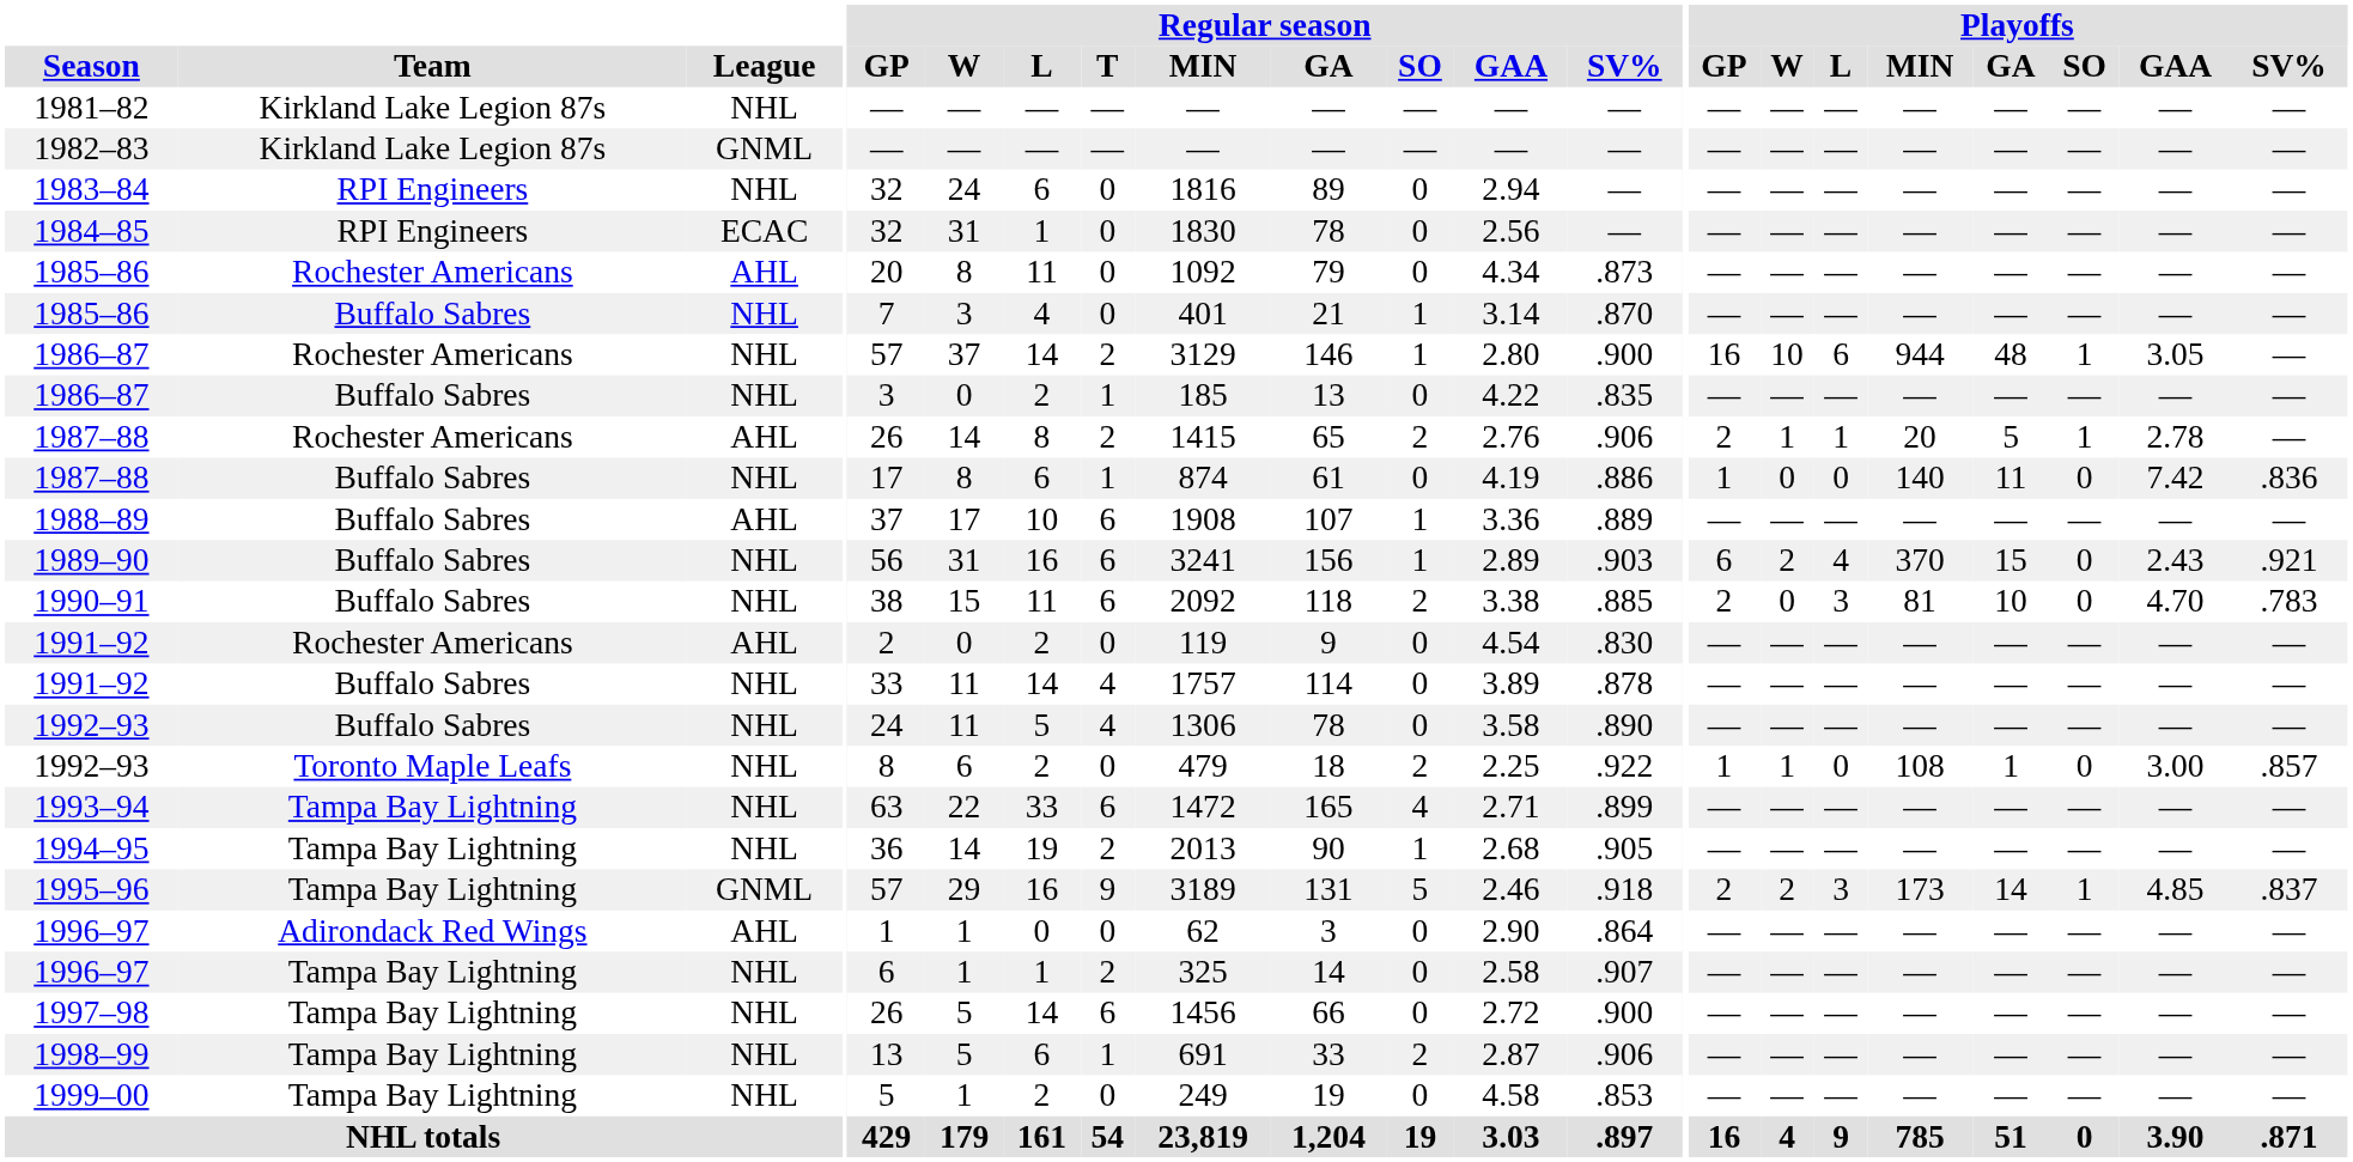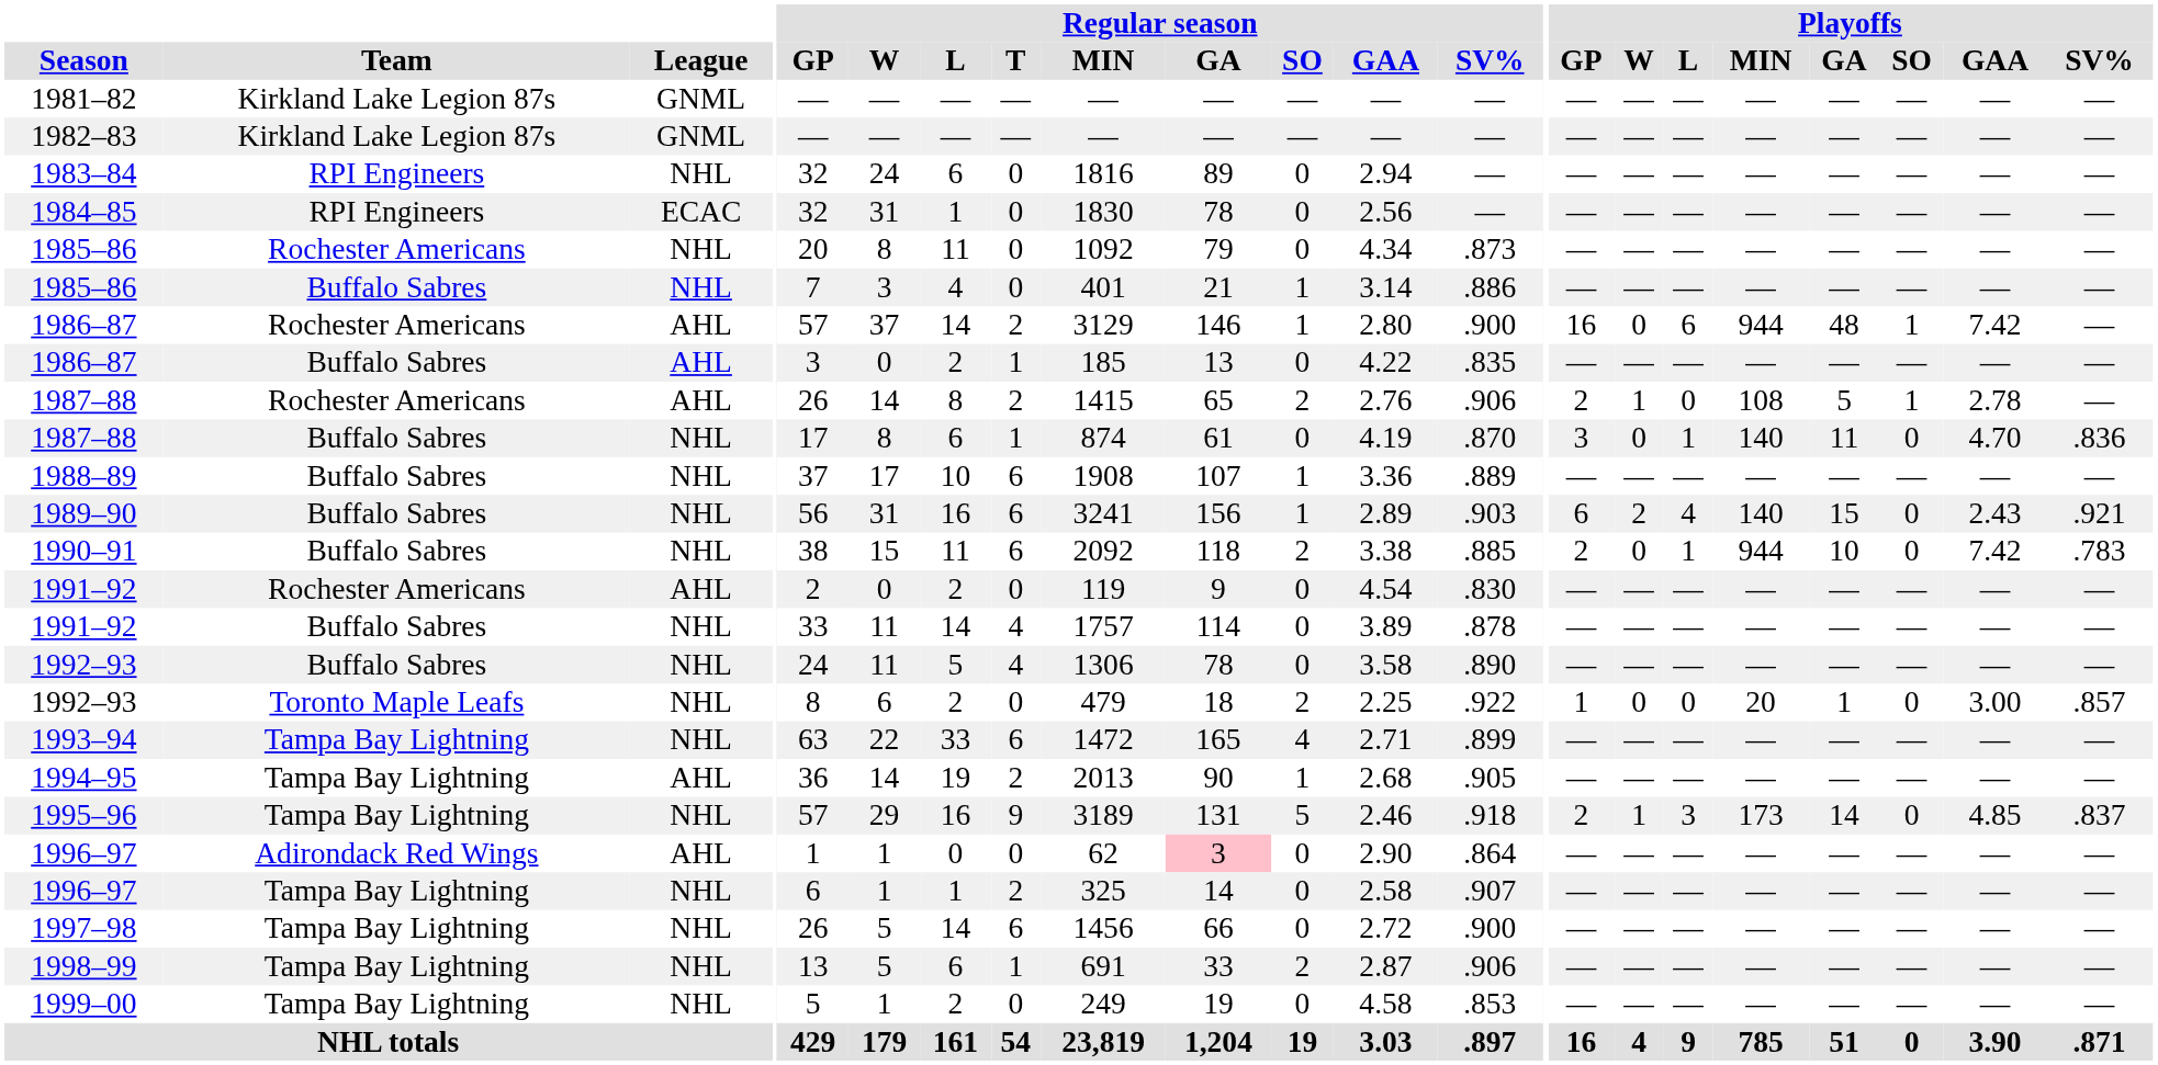 <table border="0" cellpadding="1" cellspacing="0" style="width:90%; text-align:center;">
 <tr bgcolor="#e0e0e0">
 <th colspan="3" bgcolor="#ffffff"></th>
 <th rowspan="99" bgcolor="#ffffff"></th>
 <th colspan="9" bgcolor="#e0e0e0"><a href='#'>Regular season</a></th>
 <th rowspan="99" bgcolor="#ffffff"></th>
 <th colspan="8" bgcolor="#e0e0e0"><a href='#'>Playoffs</a></th>
 </tr>
 <tr bgcolor="#e0e0e0">
 <th><a href='#'>Season</a></th>
 <th>Team</th>
 <th>League</th>
 <th>GP</th>
 <th>W</th>
 <th>L</th>
 <th>T</th>
 <th>MIN</th>
 <th>GA</th>
 <th><a href='#'>SO</a></th>
 <th><a href='#'>GAA</a></th>
 <th><a href='#'>SV%</a></th>
 <th>GP</th>
 <th>W</th>
 <th>L</th>
 <th>MIN</th>
 <th>GA</th>
 <th>SO</th>
 <th>GAA</th>
 <th>SV%</th>
 </tr>
 <tr>
 <td>1981–82</td>
 <td>Kirkland Lake Legion 87s</td>
-<td>NHL</td>
+<td>GNML</td>
 <td>—</td>
 <td>—</td>
 <td>—</td>
 <td>—</td>
 <td>—</td>
 <td>—</td>
 <td>—</td>
 <td>—</td>
 <td>—</td>
 <td>—</td>
 <td>—</td>
 <td>—</td>
 <td>—</td>
 <td>—</td>
 <td>—</td>
 <td>—</td>
 <td>—</td>
 </tr>
 <tr bgcolor="#f0f0f0">
 <td>1982–83</td>
 <td>Kirkland Lake Legion 87s</td>
 <td>GNML</td>
 <td>—</td>
 <td>—</td>
 <td>—</td>
 <td>—</td>
 <td>—</td>
 <td>—</td>
 <td>—</td>
 <td>—</td>
 <td>—</td>
 <td>—</td>
 <td>—</td>
 <td>—</td>
 <td>—</td>
 <td>—</td>
 <td>—</td>
 <td>—</td>
 <td>—</td>
 </tr>
 <tr>
 <td><a href='#'>1983–84</a></td>
 <td><a href='#'>RPI Engineers</a></td>
 <td>NHL</td>
 <td>32</td>
 <td>24</td>
 <td>6</td>
 <td>0</td>
 <td>1816</td>
 <td>89</td>
 <td>0</td>
 <td>2.94</td>
 <td>—</td>
 <td>—</td>
 <td>—</td>
 <td>—</td>
 <td>—</td>
 <td>—</td>
 <td>—</td>
 <td>—</td>
 <td>—</td>
 </tr>
 <tr bgcolor="#f0f0f0">
 <td><a href='#'>1984–85</a></td>
 <td>RPI Engineers</td>
 <td>ECAC</td>
 <td>32</td>
 <td>31</td>
 <td>1</td>
 <td>0</td>
 <td>1830</td>
 <td>78</td>
 <td>0</td>
 <td>2.56</td>
 <td>—</td>
 <td>—</td>
 <td>—</td>
 <td>—</td>
 <td>—</td>
 <td>—</td>
 <td>—</td>
 <td>—</td>
 <td>—</td>
 </tr>
 <tr>
 <td><a href='#'>1985–86</a></td>
 <td><a href='#'>Rochester Americans</a></td>
-<td><a href='#'>AHL</a></td>
+<td>NHL</td>
 <td>20</td>
 <td>8</td>
 <td>11</td>
 <td>0</td>
 <td>1092</td>
 <td>79</td>
 <td>0</td>
 <td>4.34</td>
 <td>.873</td>
 <td>—</td>
 <td>—</td>
 <td>—</td>
 <td>—</td>
 <td>—</td>
 <td>—</td>
 <td>—</td>
 <td>—</td>
 </tr>
 <tr bgcolor="#f0f0f0">
 <td><a href='#'>1985–86</a></td>
 <td><a href='#'>Buffalo Sabres</a></td>
 <td><a href='#'>NHL</a></td>
 <td>7</td>
 <td>3</td>
 <td>4</td>
 <td>0</td>
 <td>401</td>
 <td>21</td>
 <td>1</td>
 <td>3.14</td>
-<td>.870</td>
+<td>.886</td>
 <td>—</td>
 <td>—</td>
 <td>—</td>
 <td>—</td>
 <td>—</td>
 <td>—</td>
 <td>—</td>
 <td>—</td>
 </tr>
 <tr>
 <td><a href='#'>1986–87</a></td>
 <td>Rochester Americans</td>
-<td>NHL</td>
+<td>AHL</td>
 <td>57</td>
 <td>37</td>
 <td>14</td>
 <td>2</td>
 <td>3129</td>
 <td>146</td>
 <td>1</td>
 <td>2.80</td>
 <td>.900</td>
 <td>16</td>
-<td>10</td>
+<td>0</td>
 <td>6</td>
 <td>944</td>
 <td>48</td>
 <td>1</td>
-<td>3.05</td>
+<td>7.42</td>
 <td>—</td>
 </tr>
 <tr bgcolor="#f0f0f0">
 <td><a href='#'>1986–87</a></td>
 <td>Buffalo Sabres</td>
-<td>NHL</td>
+<td><a href='#'>AHL</a></td>
 <td>3</td>
 <td>0</td>
 <td>2</td>
 <td>1</td>
 <td>185</td>
 <td>13</td>
 <td>0</td>
 <td>4.22</td>
 <td>.835</td>
 <td>—</td>
 <td>—</td>
 <td>—</td>
 <td>—</td>
 <td>—</td>
 <td>—</td>
 <td>—</td>
 <td>—</td>
 </tr>
 <tr>
 <td><a href='#'>1987–88</a></td>
 <td>Rochester Americans</td>
 <td>AHL</td>
 <td>26</td>
 <td>14</td>
 <td>8</td>
 <td>2</td>
 <td>1415</td>
 <td>65</td>
 <td>2</td>
 <td>2.76</td>
 <td>.906</td>
 <td>2</td>
 <td>1</td>
-<td>1</td>
-<td>20</td>
+<td>0</td>
+<td>108</td>
 <td>5</td>
 <td>1</td>
 <td>2.78</td>
 <td>—</td>
 </tr>
 <tr bgcolor="#f0f0f0">
 <td><a href='#'>1987–88</a></td>
 <td>Buffalo Sabres</td>
 <td>NHL</td>
 <td>17</td>
 <td>8</td>
 <td>6</td>
 <td>1</td>
 <td>874</td>
 <td>61</td>
 <td>0</td>
 <td>4.19</td>
-<td>.886</td>
+<td>.870</td>
+<td>3</td>
+<td>0</td>
 <td>1</td>
-<td>0</td>
-<td>0</td>
 <td>140</td>
 <td>11</td>
 <td>0</td>
-<td>7.42</td>
+<td>4.70</td>
 <td>.836</td>
 </tr>
 <tr>
 <td><a href='#'>1988–89</a></td>
 <td>Buffalo Sabres</td>
-<td>AHL</td>
+<td>NHL</td>
 <td>37</td>
 <td>17</td>
 <td>10</td>
 <td>6</td>
 <td>1908</td>
 <td>107</td>
 <td>1</td>
 <td>3.36</td>
 <td>.889</td>
 <td>—</td>
 <td>—</td>
 <td>—</td>
 <td>—</td>
 <td>—</td>
 <td>—</td>
 <td>—</td>
 <td>—</td>
 </tr>
 <tr bgcolor="#f0f0f0">
 <td><a href='#'>1989–90</a></td>
 <td>Buffalo Sabres</td>
 <td>NHL</td>
 <td>56</td>
 <td>31</td>
 <td>16</td>
 <td>6</td>
 <td>3241</td>
 <td>156</td>
 <td>1</td>
 <td>2.89</td>
 <td>.903</td>
 <td>6</td>
 <td>2</td>
 <td>4</td>
-<td>370</td>
+<td>140</td>
 <td>15</td>
 <td>0</td>
 <td>2.43</td>
 <td>.921</td>
 </tr>
 <tr>
 <td><a href='#'>1990–91</a></td>
 <td>Buffalo Sabres</td>
 <td>NHL</td>
 <td>38</td>
 <td>15</td>
 <td>11</td>
 <td>6</td>
 <td>2092</td>
 <td>118</td>
 <td>2</td>
 <td>3.38</td>
 <td>.885</td>
 <td>2</td>
 <td>0</td>
-<td>3</td>
-<td>81</td>
+<td>1</td>
+<td>944</td>
 <td>10</td>
 <td>0</td>
-<td>4.70</td>
+<td>7.42</td>
 <td>.783</td>
 </tr>
 <tr bgcolor="#f0f0f0">
 <td><a href='#'>1991–92</a></td>
 <td>Rochester Americans</td>
 <td>AHL</td>
 <td>2</td>
 <td>0</td>
 <td>2</td>
 <td>0</td>
 <td>119</td>
 <td>9</td>
 <td>0</td>
 <td>4.54</td>
 <td>.830</td>
 <td>—</td>
 <td>—</td>
 <td>—</td>
 <td>—</td>
 <td>—</td>
 <td>—</td>
 <td>—</td>
 <td>—</td>
 </tr>
 <tr>
 <td><a href='#'>1991–92</a></td>
 <td>Buffalo Sabres</td>
 <td>NHL</td>
 <td>33</td>
 <td>11</td>
 <td>14</td>
 <td>4</td>
 <td>1757</td>
 <td>114</td>
 <td>0</td>
 <td>3.89</td>
 <td>.878</td>
 <td>—</td>
 <td>—</td>
 <td>—</td>
 <td>—</td>
 <td>—</td>
 <td>—</td>
 <td>—</td>
 <td>—</td>
 </tr>
 <tr bgcolor="#f0f0f0">
 <td><a href='#'>1992–93</a></td>
 <td>Buffalo Sabres</td>
 <td>NHL</td>
 <td>24</td>
 <td>11</td>
 <td>5</td>
 <td>4</td>
 <td>1306</td>
 <td>78</td>
 <td>0</td>
 <td>3.58</td>
 <td>.890</td>
 <td>—</td>
 <td>—</td>
 <td>—</td>
 <td>—</td>
 <td>—</td>
 <td>—</td>
 <td>—</td>
 <td>—</td>
 </tr>
 <tr>
 <td>1992–93</td>
 <td><a href='#'>Toronto Maple Leafs</a></td>
 <td>NHL</td>
 <td>8</td>
 <td>6</td>
 <td>2</td>
 <td>0</td>
 <td>479</td>
 <td>18</td>
 <td>2</td>
 <td>2.25</td>
 <td>.922</td>
 <td>1</td>
-<td>1</td>
 <td>0</td>
-<td>108</td>
+<td>0</td>
+<td>20</td>
 <td>1</td>
 <td>0</td>
 <td>3.00</td>
 <td>.857</td>
 </tr>
 <tr bgcolor="#f0f0f0">
 <td><a href='#'>1993–94</a></td>
 <td><a href='#'>Tampa Bay Lightning</a></td>
 <td>NHL</td>
 <td>63</td>
 <td>22</td>
 <td>33</td>
 <td>6</td>
 <td>1472</td>
 <td>165</td>
 <td>4</td>
 <td>2.71</td>
 <td>.899</td>
 <td>—</td>
 <td>—</td>
 <td>—</td>
 <td>—</td>
 <td>—</td>
 <td>—</td>
 <td>—</td>
 <td>—</td>
 </tr>
 <tr>
 <td><a href='#'>1994–95</a></td>
 <td>Tampa Bay Lightning</td>
-<td>NHL</td>
+<td>AHL</td>
 <td>36</td>
 <td>14</td>
 <td>19</td>
 <td>2</td>
 <td>2013</td>
 <td>90</td>
 <td>1</td>
 <td>2.68</td>
 <td>.905</td>
 <td>—</td>
 <td>—</td>
 <td>—</td>
 <td>—</td>
 <td>—</td>
 <td>—</td>
 <td>—</td>
 <td>—</td>
 </tr>
 <tr bgcolor="#f0f0f0">
 <td><a href='#'>1995–96</a></td>
 <td>Tampa Bay Lightning</td>
-<td>GNML</td>
+<td>NHL</td>
 <td>57</td>
 <td>29</td>
 <td>16</td>
 <td>9</td>
 <td>3189</td>
 <td>131</td>
 <td>5</td>
 <td>2.46</td>
 <td>.918</td>
 <td>2</td>
-<td>2</td>
+<td>1</td>
 <td>3</td>
 <td>173</td>
 <td>14</td>
-<td>1</td>
+<td>0</td>
 <td>4.85</td>
 <td>.837</td>
 </tr>
 <tr>
 <td><a href='#'>1996–97</a></td>
 <td><a href='#'>Adirondack Red Wings</a></td>
 <td>AHL</td>
 <td>1</td>
 <td>1</td>
 <td>0</td>
 <td>0</td>
 <td>62</td>
-<td>3</td>
+<td style="background: pink;">3</td>
 <td>0</td>
 <td>2.90</td>
 <td>.864</td>
 <td>—</td>
 <td>—</td>
 <td>—</td>
 <td>—</td>
 <td>—</td>
 <td>—</td>
 <td>—</td>
 <td>—</td>
 </tr>
 <tr bgcolor="#f0f0f0">
 <td><a href='#'>1996–97</a></td>
 <td>Tampa Bay Lightning</td>
 <td>NHL</td>
 <td>6</td>
 <td>1</td>
 <td>1</td>
 <td>2</td>
 <td>325</td>
 <td>14</td>
 <td>0</td>
 <td>2.58</td>
 <td>.907</td>
 <td>—</td>
 <td>—</td>
 <td>—</td>
 <td>—</td>
 <td>—</td>
 <td>—</td>
 <td>—</td>
 <td>—</td>
 </tr>
 <tr>
 <td><a href='#'>1997–98</a></td>
 <td>Tampa Bay Lightning</td>
 <td>NHL</td>
 <td>26</td>
 <td>5</td>
 <td>14</td>
 <td>6</td>
 <td>1456</td>
 <td>66</td>
 <td>0</td>
 <td>2.72</td>
 <td>.900</td>
 <td>—</td>
 <td>—</td>
 <td>—</td>
 <td>—</td>
 <td>—</td>
 <td>—</td>
 <td>—</td>
 <td>—</td>
 </tr>
 <tr bgcolor="#f0f0f0">
 <td><a href='#'>1998–99</a></td>
 <td>Tampa Bay Lightning</td>
 <td>NHL</td>
 <td>13</td>
 <td>5</td>
 <td>6</td>
 <td>1</td>
 <td>691</td>
 <td>33</td>
 <td>2</td>
 <td>2.87</td>
 <td>.906</td>
 <td>—</td>
 <td>—</td>
 <td>—</td>
 <td>—</td>
 <td>—</td>
 <td>—</td>
 <td>—</td>
 <td>—</td>
 </tr>
 <tr>
 <td><a href='#'>1999–00</a></td>
 <td>Tampa Bay Lightning</td>
 <td>NHL</td>
 <td>5</td>
 <td>1</td>
 <td>2</td>
 <td>0</td>
 <td>249</td>
 <td>19</td>
 <td>0</td>
 <td>4.58</td>
 <td>.853</td>
 <td>—</td>
 <td>—</td>
 <td>—</td>
 <td>—</td>
 <td>—</td>
 <td>—</td>
 <td>—</td>
 <td>—</td>
 </tr>
 <tr bgcolor="#e0e0e0">
 <th colspan=3>NHL totals</th>
 <th>429</th>
 <th>179</th>
 <th>161</th>
 <th>54</th>
 <th>23,819</th>
 <th>1,204</th>
 <th>19</th>
 <th>3.03</th>
 <th>.897</th>
 <th>16</th>
 <th>4</th>
 <th>9</th>
 <th>785</th>
 <th>51</th>
 <th>0</th>
 <th>3.90</th>
 <th>.871</th>
 </tr>
 </table>
